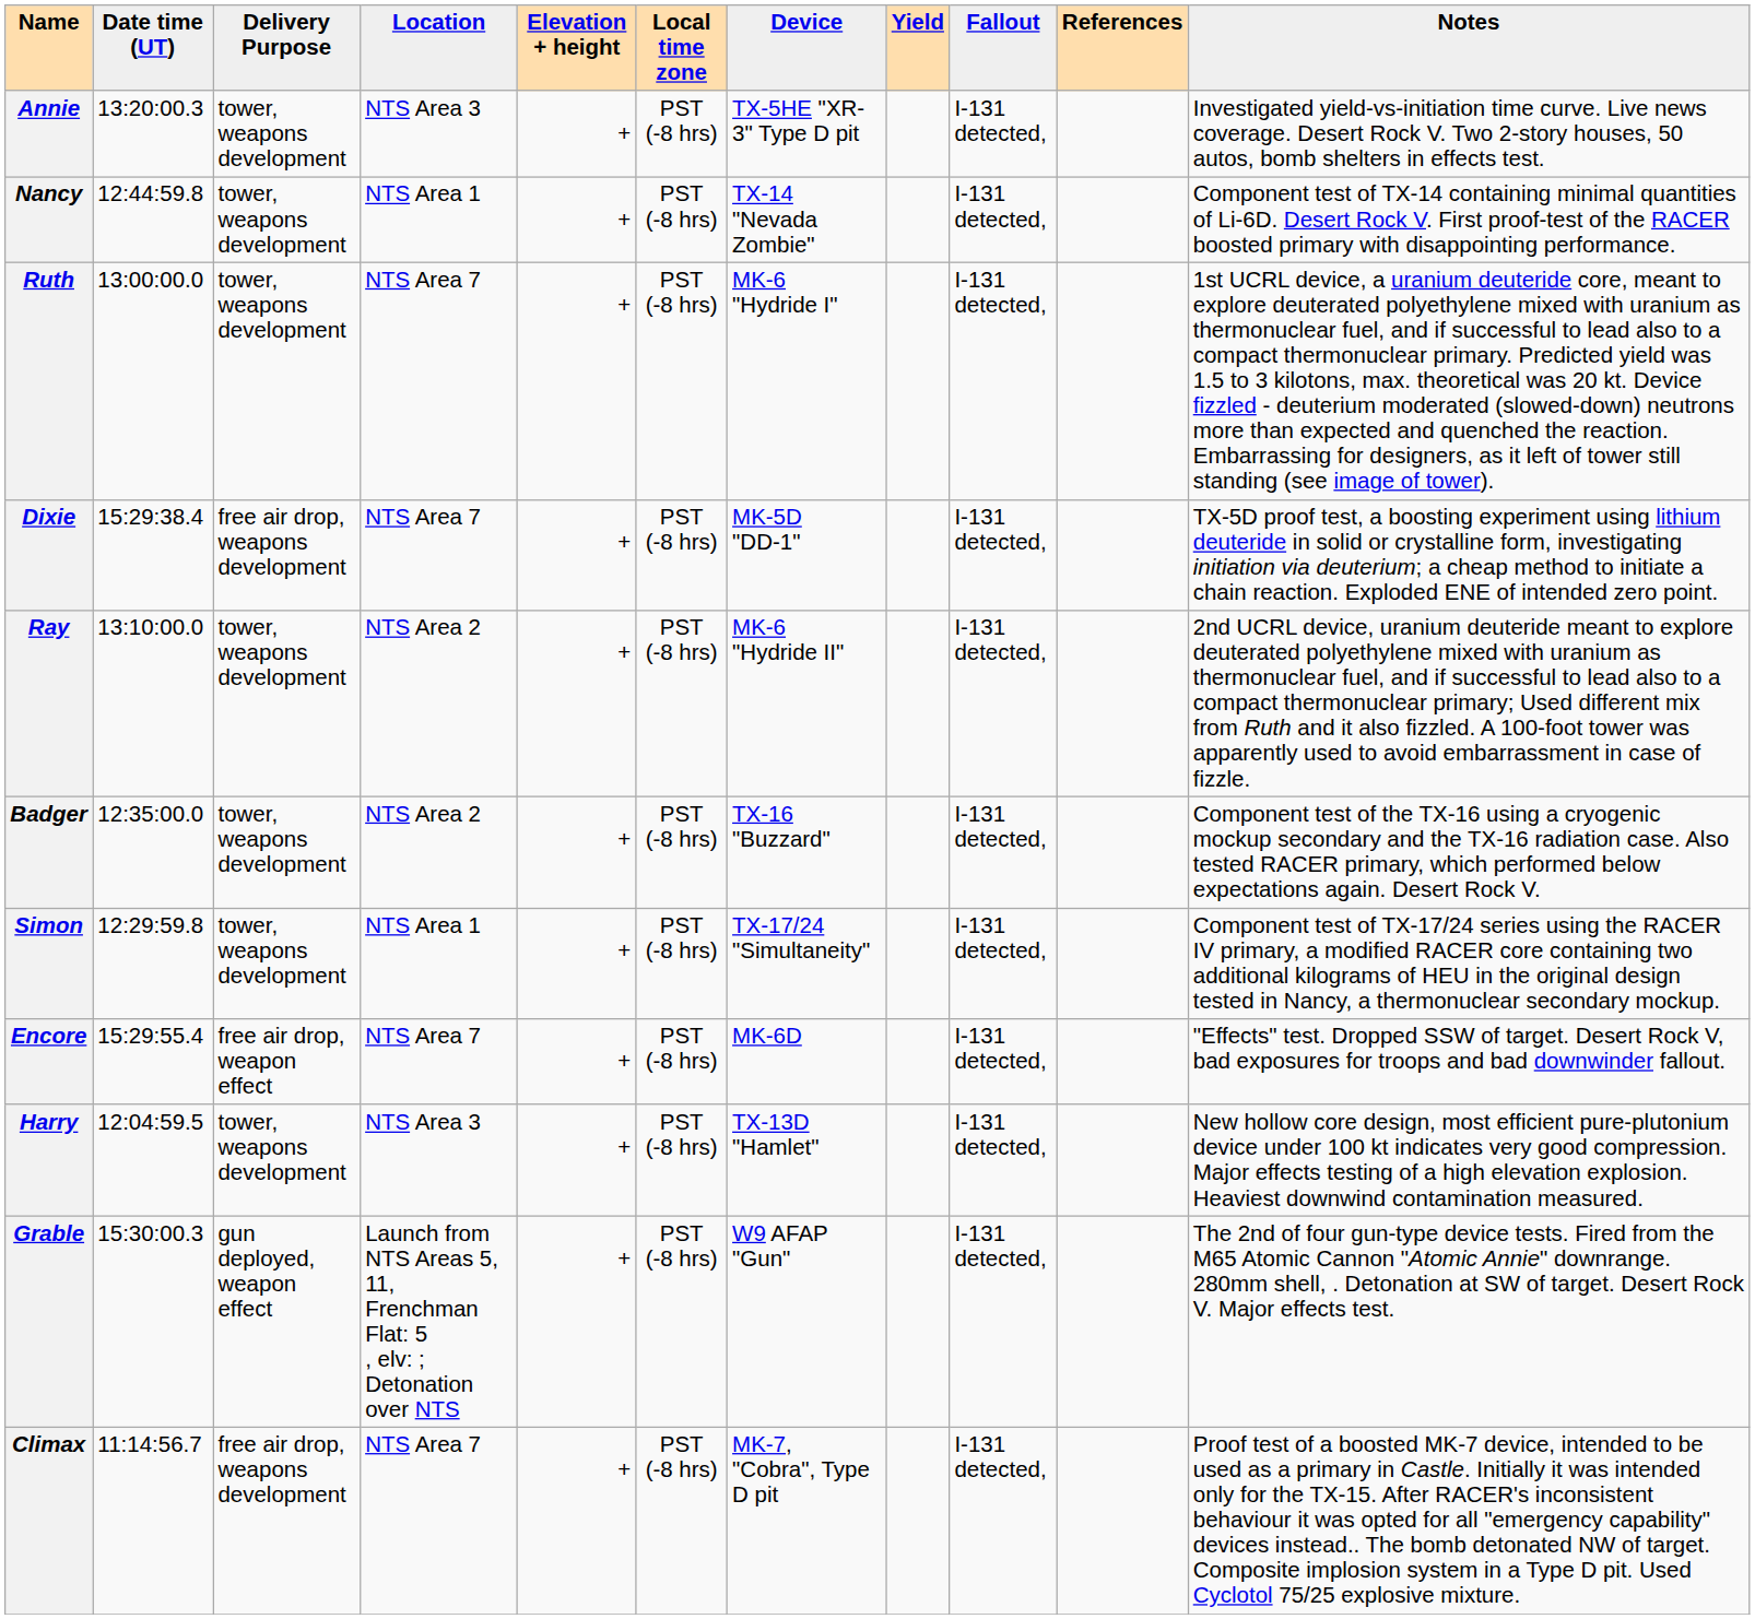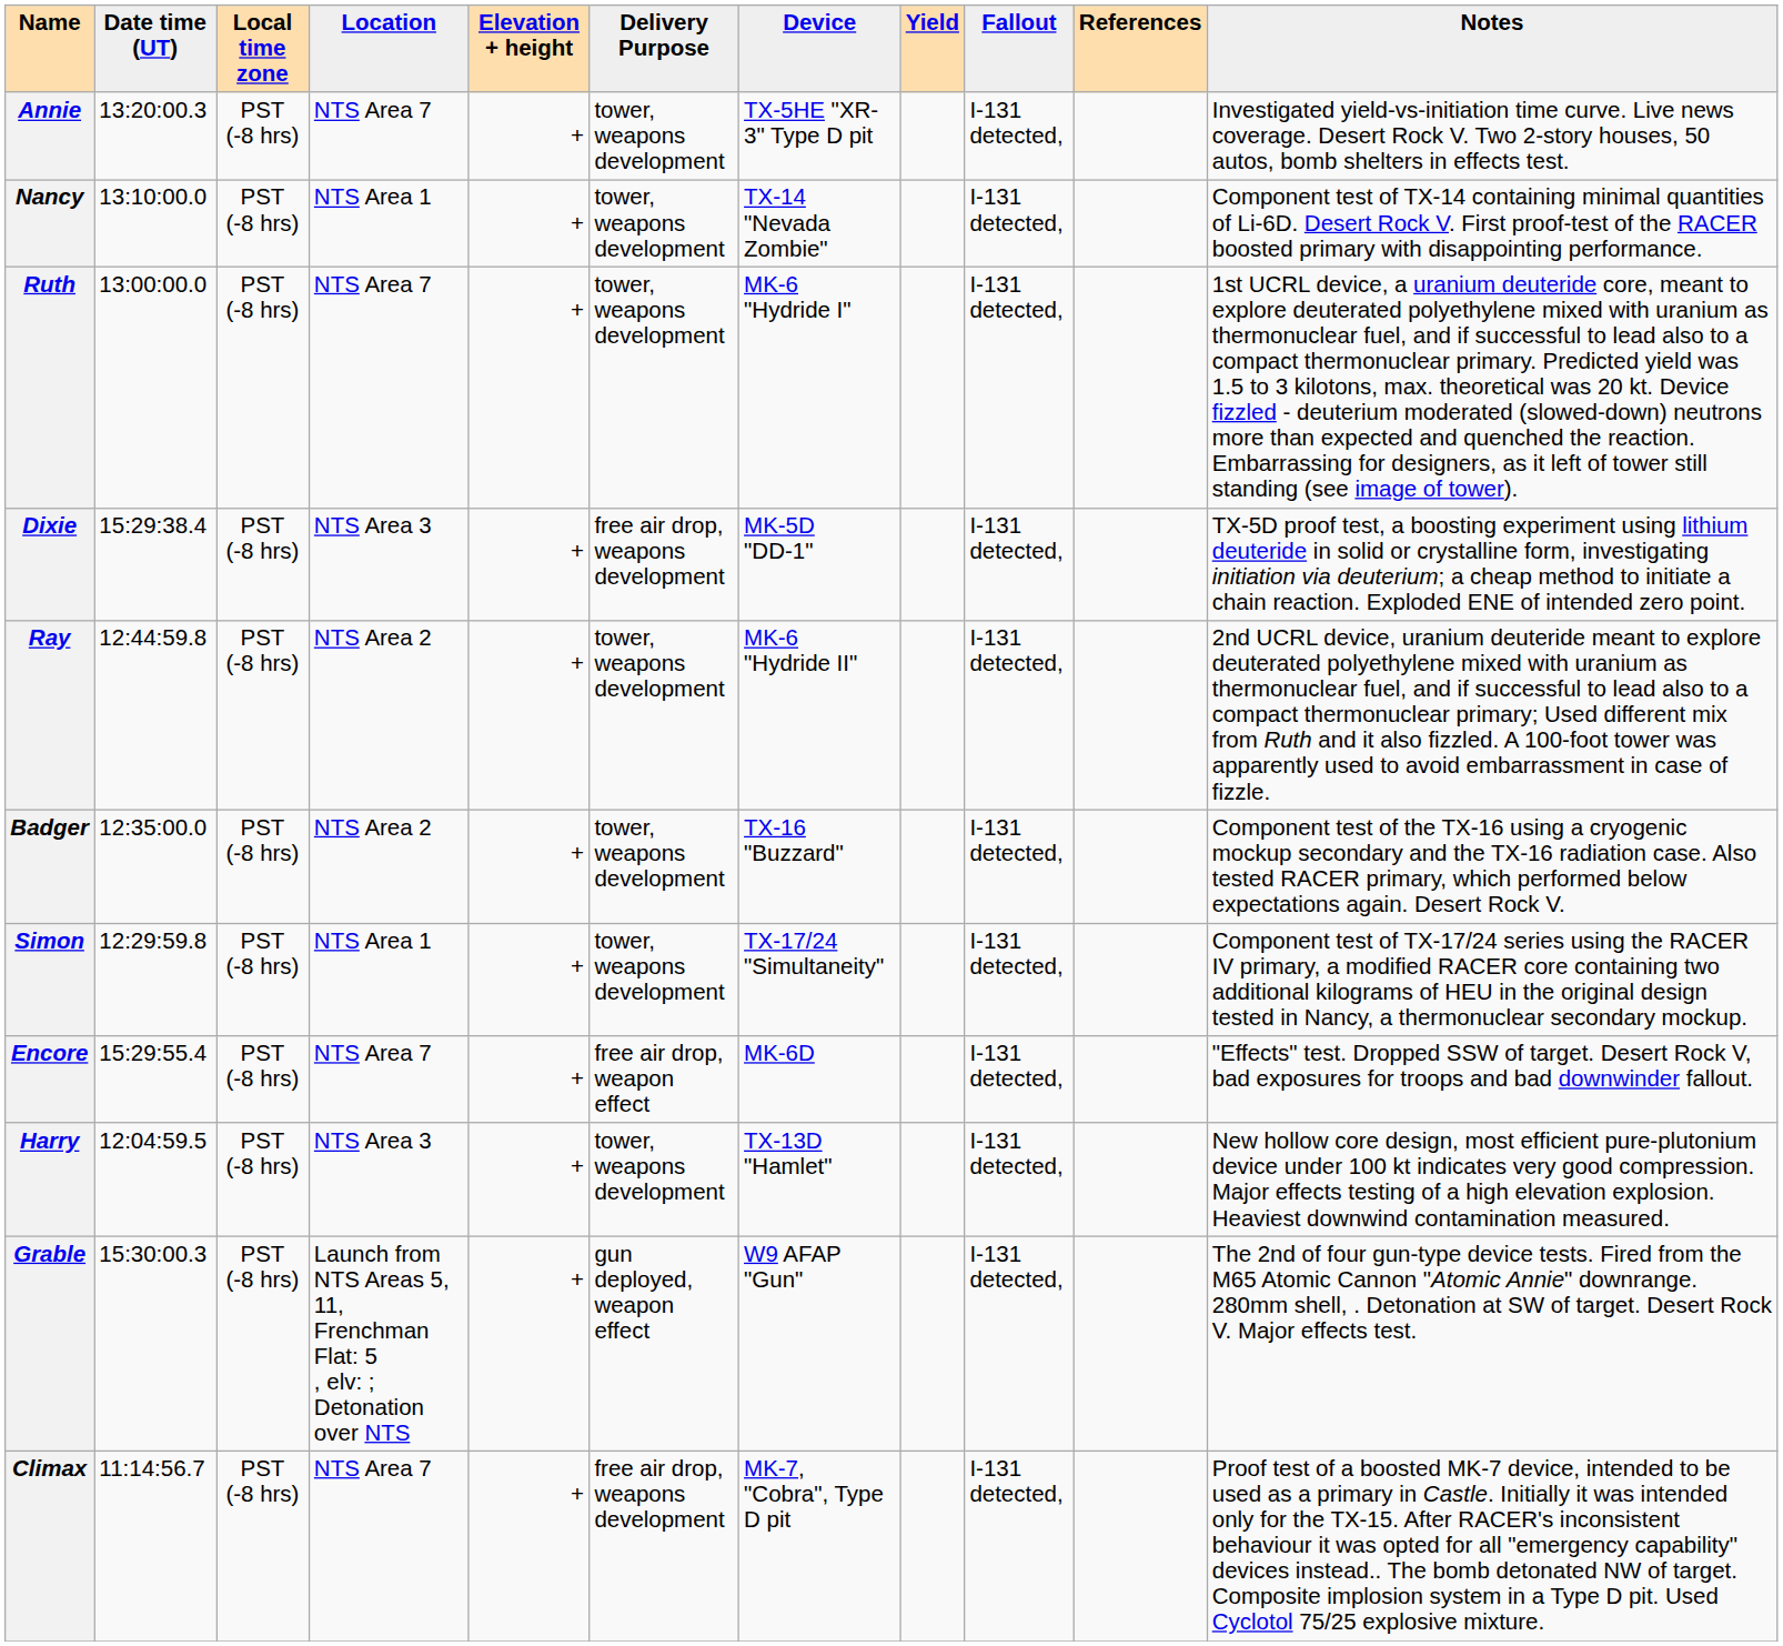 <table class="wikitable sortable">
 <tr style="vertical-align: top;">
 <th style="background:#ffdead;">Name</th>
 <th style="background:#efefef;">Date time (<a href='#'>UT</a>)</th>
-<th style="background:#efefef;">Delivery<br>Purpose</th>
+<th style="background:#ffdead;">Local <a href='#'>time zone</a></th>
 <th style="background:#efefef;"><a href='#'>Location</a></th>
 <th style="background:#ffdead;"><a href='#'>Elevation</a> + height</th>
-<th style="background:#ffdead;">Local <a href='#'>time zone</a></th>
+<th style="background:#efefef;">Delivery<br>Purpose</th>
 <th style="background:#efefef;"><a href='#'>Device</a></th>
 <th style="background:#ffdead;"><a href='#'>Yield</a></th>
 <th style="background:#efefef;" class="unsortable"><a href='#'>Fallout</a></th>
 <th style="background:#ffdead;" class="unsortable">References</th>
 <th style="background:#efefef;" class="unsortable">Notes</th>
 </tr>
 <tr style="vertical-align: top;">
 <th><em><a href='#'>Annie</a></em></th>
 <td> 13:20:00.3</td>
+<td style="text-align:center;">PST (-8 hrs)<br></td>
+<td><a href='#'>NTS</a> Area 7<br></td>
+<td style="text-align: right;"><br>+ </td>
 <td>tower,<br>weapons development</td>
-<td><a href='#'>NTS</a> Area 3<br></td>
-<td style="text-align: right;"><br>+ </td>
-<td style="text-align:center;">PST (-8 hrs)<br></td>
 <td><a href='#'>TX-5HE</a> "XR-3" Type D pit</td>
 <td style="text-align:center;"></td>
 <td>I-131 detected, </td>
 <td></td>
 <td>Investigated yield-vs-initiation time curve. Live news coverage. Desert Rock V. Two 2-story houses, 50 autos, bomb shelters in effects test.</td>
 </tr>
 <tr style="vertical-align: top;">
 <th><em>Nancy</em></th>
-<td> 12:44:59.8</td>
-<td>tower,<br>weapons development</td>
+<td> 13:10:00.0</td>
+<td style="text-align:center;">PST (-8 hrs)<br></td>
 <td><a href='#'>NTS</a> Area 1<br></td>
 <td style="text-align: right;"><br>+ </td>
-<td style="text-align:center;">PST (-8 hrs)<br></td>
+<td>tower,<br>weapons development</td>
 <td><a href='#'>TX-14</a> "Nevada Zombie"</td>
 <td style="text-align:center;"></td>
 <td>I-131 detected, </td>
 <td></td>
 <td>Component test of TX-14 containing minimal quantities of Li-6D. <a href='#'>Desert Rock V</a>. First proof-test of the <a href='#'>RACER</a> boosted primary with disappointing performance.</td>
 </tr>
 <tr style="vertical-align: top;">
 <th><em><a href='#'>Ruth</a></em></th>
 <td> 13:00:00.0</td>
-<td>tower,<br>weapons development</td>
+<td style="text-align:center;">PST (-8 hrs)<br></td>
 <td><a href='#'>NTS</a> Area 7<br></td>
 <td style="text-align: right;"><br>+ </td>
-<td style="text-align:center;">PST (-8 hrs)<br></td>
+<td>tower,<br>weapons development</td>
 <td><a href='#'>MK-6</a><br>"Hydride I"</td>
 <td style="text-align:center;"></td>
 <td>I-131 detected, </td>
 <td></td>
 <td>1st UCRL device, a <a href='#'>uranium deuteride</a> core, meant to explore deuterated polyethylene mixed with uranium as thermonuclear fuel, and if successful to lead also to a compact thermonuclear primary. Predicted yield was 1.5 to 3 kilotons, max. theoretical was 20 kt. Device <a href='#'>fizzled</a> - deuterium moderated (slowed-down) neutrons more than expected and quenched the reaction. Embarrassing for designers, as it left  of tower still standing (see <a href='#'>image of tower</a>).</td>
 </tr>
 <tr style="vertical-align: top;">
 <th><em><a href='#'>Dixie</a></em></th>
 <td> 15:29:38.4</td>
+<td style="text-align:center;">PST (-8 hrs)<br></td>
+<td><a href='#'>NTS</a> Area 3<br></td>
+<td style="text-align: right;"><br>+ </td>
 <td>free air drop,<br>weapons development</td>
-<td><a href='#'>NTS</a> Area 7<br></td>
-<td style="text-align: right;"><br>+ </td>
-<td style="text-align:center;">PST (-8 hrs)<br></td>
 <td><a href='#'>MK-5D</a><br>"DD-1"</td>
 <td style="text-align:center;"></td>
 <td>I-131 detected, </td>
 <td></td>
 <td>TX-5D proof test, a boosting experiment using <a href='#'>lithium deuteride</a> in solid or crystalline form, investigating <em>initiation via deuterium</em>; a cheap method to initiate a chain reaction. Exploded  ENE of intended zero point.</td>
 </tr>
 <tr style="vertical-align: top;">
 <th><em><a href='#'>Ray</a></em></th>
-<td> 13:10:00.0</td>
-<td>tower,<br>weapons development</td>
+<td> 12:44:59.8</td>
+<td style="text-align:center;">PST (-8 hrs)<br></td>
 <td><a href='#'>NTS</a> Area 2<br></td>
 <td style="text-align: right;"><br>+ </td>
-<td style="text-align:center;">PST (-8 hrs)<br></td>
+<td>tower,<br>weapons development</td>
 <td><a href='#'>MK-6</a><br>"Hydride II"</td>
 <td style="text-align:center;"></td>
 <td>I-131 detected, </td>
 <td></td>
 <td>2nd UCRL device, uranium deuteride meant to explore deuterated polyethylene mixed with uranium as thermonuclear fuel, and if successful to lead also to a compact thermonuclear primary; Used different mix from <em>Ruth</em> and it also fizzled. A 100-foot tower was apparently used to avoid embarrassment in case of fizzle.</td>
 </tr>
 <tr style="vertical-align: top;">
 <th><em>Badger</em></th>
 <td> 12:35:00.0</td>
-<td>tower,<br>weapons development</td>
+<td style="text-align:center;">PST (-8 hrs)<br></td>
 <td><a href='#'>NTS</a> Area 2<br></td>
 <td style="text-align: right;"><br>+ </td>
-<td style="text-align:center;">PST (-8 hrs)<br></td>
+<td>tower,<br>weapons development</td>
 <td><a href='#'>TX-16</a> "Buzzard"</td>
 <td style="text-align:center;"></td>
 <td>I-131 detected, </td>
 <td></td>
 <td>Component test of the TX-16 using a cryogenic mockup secondary and the TX-16 radiation case. Also tested RACER primary, which performed below expectations again. Desert Rock V.</td>
 </tr>
 <tr style="vertical-align: top;">
 <th><em><a href='#'>Simon</a></em></th>
 <td> 12:29:59.8</td>
-<td>tower,<br>weapons development</td>
+<td style="text-align:center;">PST (-8 hrs)<br></td>
 <td><a href='#'>NTS</a> Area 1<br></td>
 <td style="text-align: right;"><br>+ </td>
-<td style="text-align:center;">PST (-8 hrs)<br></td>
+<td>tower,<br>weapons development</td>
 <td><a href='#'>TX-17/24</a> "Simultaneity"</td>
 <td style="text-align:center;"></td>
 <td>I-131 detected, </td>
 <td></td>
 <td>Component test of TX-17/24 series using the RACER IV primary, a modified RACER core containing two additional kilograms of HEU in the original design tested in Nancy, a thermonuclear secondary mockup.</td>
 </tr>
 <tr style="vertical-align: top;">
 <th><em><a href='#'>Encore</a></em></th>
 <td> 15:29:55.4</td>
-<td>free air drop,<br>weapon effect</td>
+<td style="text-align:center;">PST (-8 hrs)<br></td>
 <td><a href='#'>NTS</a> Area 7<br></td>
 <td style="text-align: right;"><br>+ </td>
-<td style="text-align:center;">PST (-8 hrs)<br></td>
+<td>free air drop,<br>weapon effect</td>
 <td><a href='#'>MK-6D</a></td>
 <td style="text-align:center;"></td>
 <td>I-131 detected, </td>
 <td></td>
 <td>"Effects" test. Dropped  SSW of target. Desert Rock V, bad exposures for troops and bad <a href='#'>downwinder</a> fallout.</td>
 </tr>
 <tr style="vertical-align: top;">
 <th><em><a href='#'>Harry</a></em></th>
 <td> 12:04:59.5</td>
-<td>tower,<br>weapons development</td>
+<td style="text-align:center;">PST (-8 hrs)<br></td>
 <td><a href='#'>NTS</a> Area 3<br></td>
 <td style="text-align: right;"><br>+ </td>
-<td style="text-align:center;">PST (-8 hrs)<br></td>
+<td>tower,<br>weapons development</td>
 <td><a href='#'>TX-13D</a> "Hamlet"</td>
 <td style="text-align:center;"></td>
 <td>I-131 detected, </td>
 <td></td>
 <td>New hollow core design, most efficient pure-plutonium device under 100 kt indicates very good compression. Major effects testing of a high elevation explosion. Heaviest downwind contamination measured.</td>
 </tr>
 <tr style="vertical-align: top;">
 <th><em><a href='#'>Grable</a></em></th>
 <td> 15:30:00.3</td>
-<td>gun deployed,<br>weapon effect</td>
+<td style="text-align:center;">PST (-8 hrs)<br></td>
 <td>Launch from NTS Areas 5, 11, Frenchman Flat: 5<br>, elv: ;<br>Detonation over <a href='#'>NTS</a> </td>
 <td style="text-align: right;"><br>+ </td>
-<td style="text-align:center;">PST (-8 hrs)<br></td>
+<td>gun deployed,<br>weapon effect</td>
 <td><a href='#'>W9</a> AFAP "Gun"</td>
 <td style="text-align:center;"></td>
 <td>I-131 detected, </td>
 <td></td>
 <td>The 2nd of four gun-type device tests. Fired from the M65 Atomic Cannon "<em>Atomic Annie</em>"  downrange. 280mm shell, . Detonation at  SW of target. Desert Rock V. Major effects test.</td>
 </tr>
 <tr style="vertical-align: top;">
 <th><em>Climax</em></th>
 <td> 11:14:56.7</td>
-<td>free air drop,<br>weapons development</td>
+<td style="text-align:center;">PST (-8 hrs)<br></td>
 <td><a href='#'>NTS</a> Area 7<br></td>
 <td style="text-align: right;"><br>+ </td>
-<td style="text-align:center;">PST (-8 hrs)<br></td>
+<td>free air drop,<br>weapons development</td>
 <td><a href='#'>MK-7</a>, "Cobra", Type D pit</td>
 <td style="text-align:center;"></td>
 <td>I-131 detected, </td>
 <td></td>
 <td>Proof test of a boosted MK-7 device, intended to be used as a primary in <em>Castle</em>. Initially it was intended only for the TX-15. After RACER's inconsistent behaviour it was opted for all "emergency capability" devices instead.. The bomb detonated  NW of target. Composite implosion system in a Type D pit. Used <a href='#'>Cyclotol</a> 75/25 explosive mixture.</td>
 </tr>
 </table>
